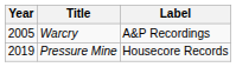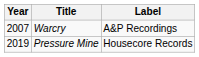 <table class="wikitable">
 <tr>
 <th>Year</th>
 <th>Title</th>
 <th>Label</th>
 </tr>
 <tr>
-<td>2005</td>
+<td>2007</td>
 <td><em>Warcry</em></td>
 <td>A&P Recordings</td>
 </tr>
 <tr>
 <td>2019</td>
 <td><em>Pressure Mine</em></td>
 <td>Housecore Records</td>
 </tr>
 </table>
